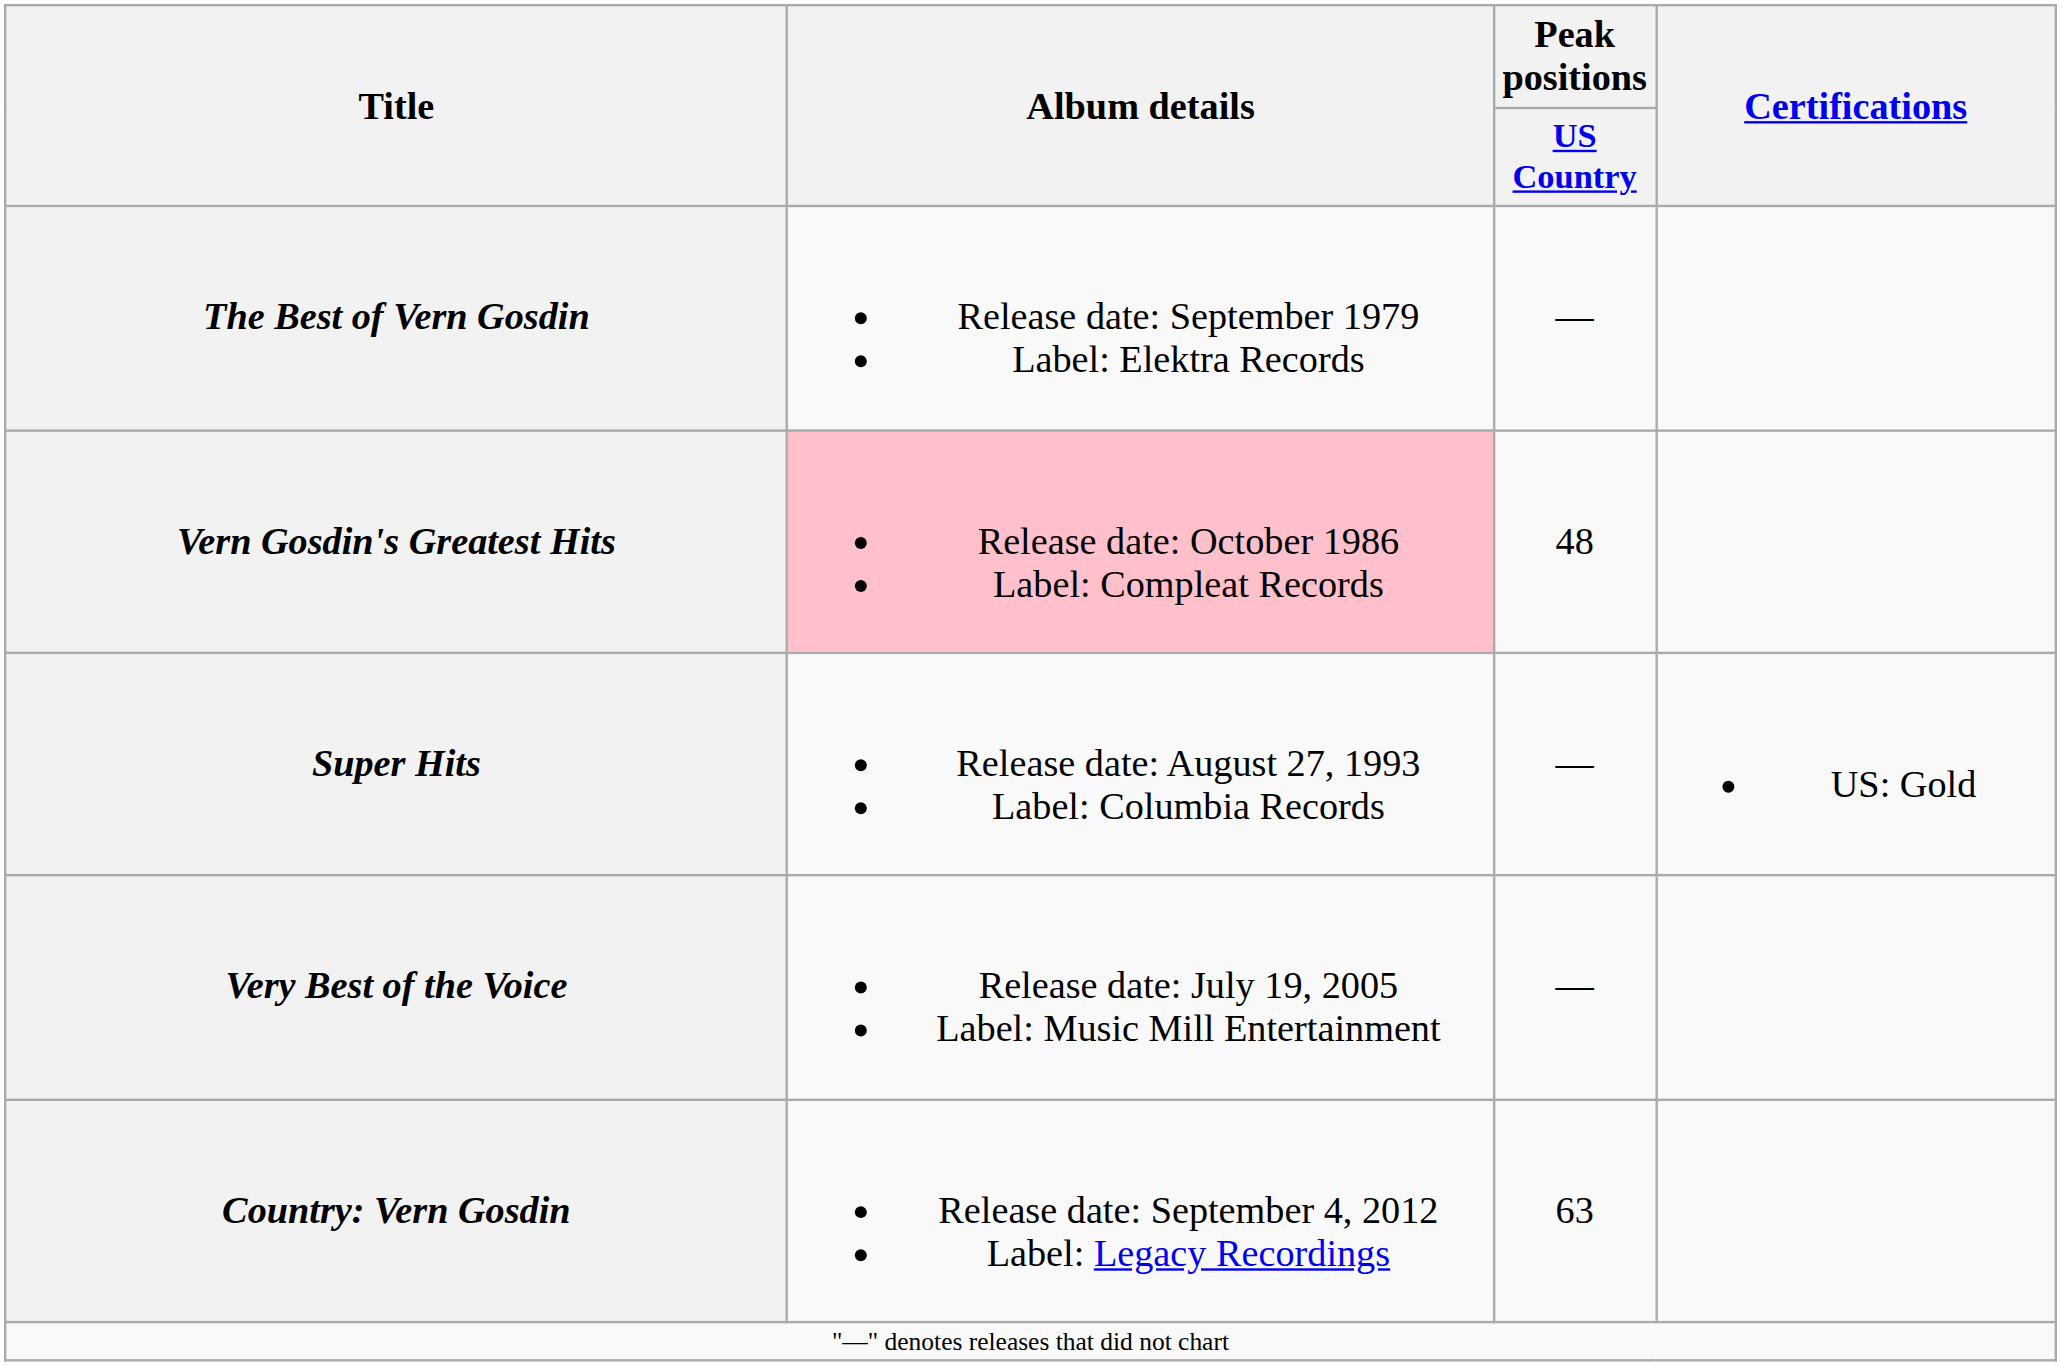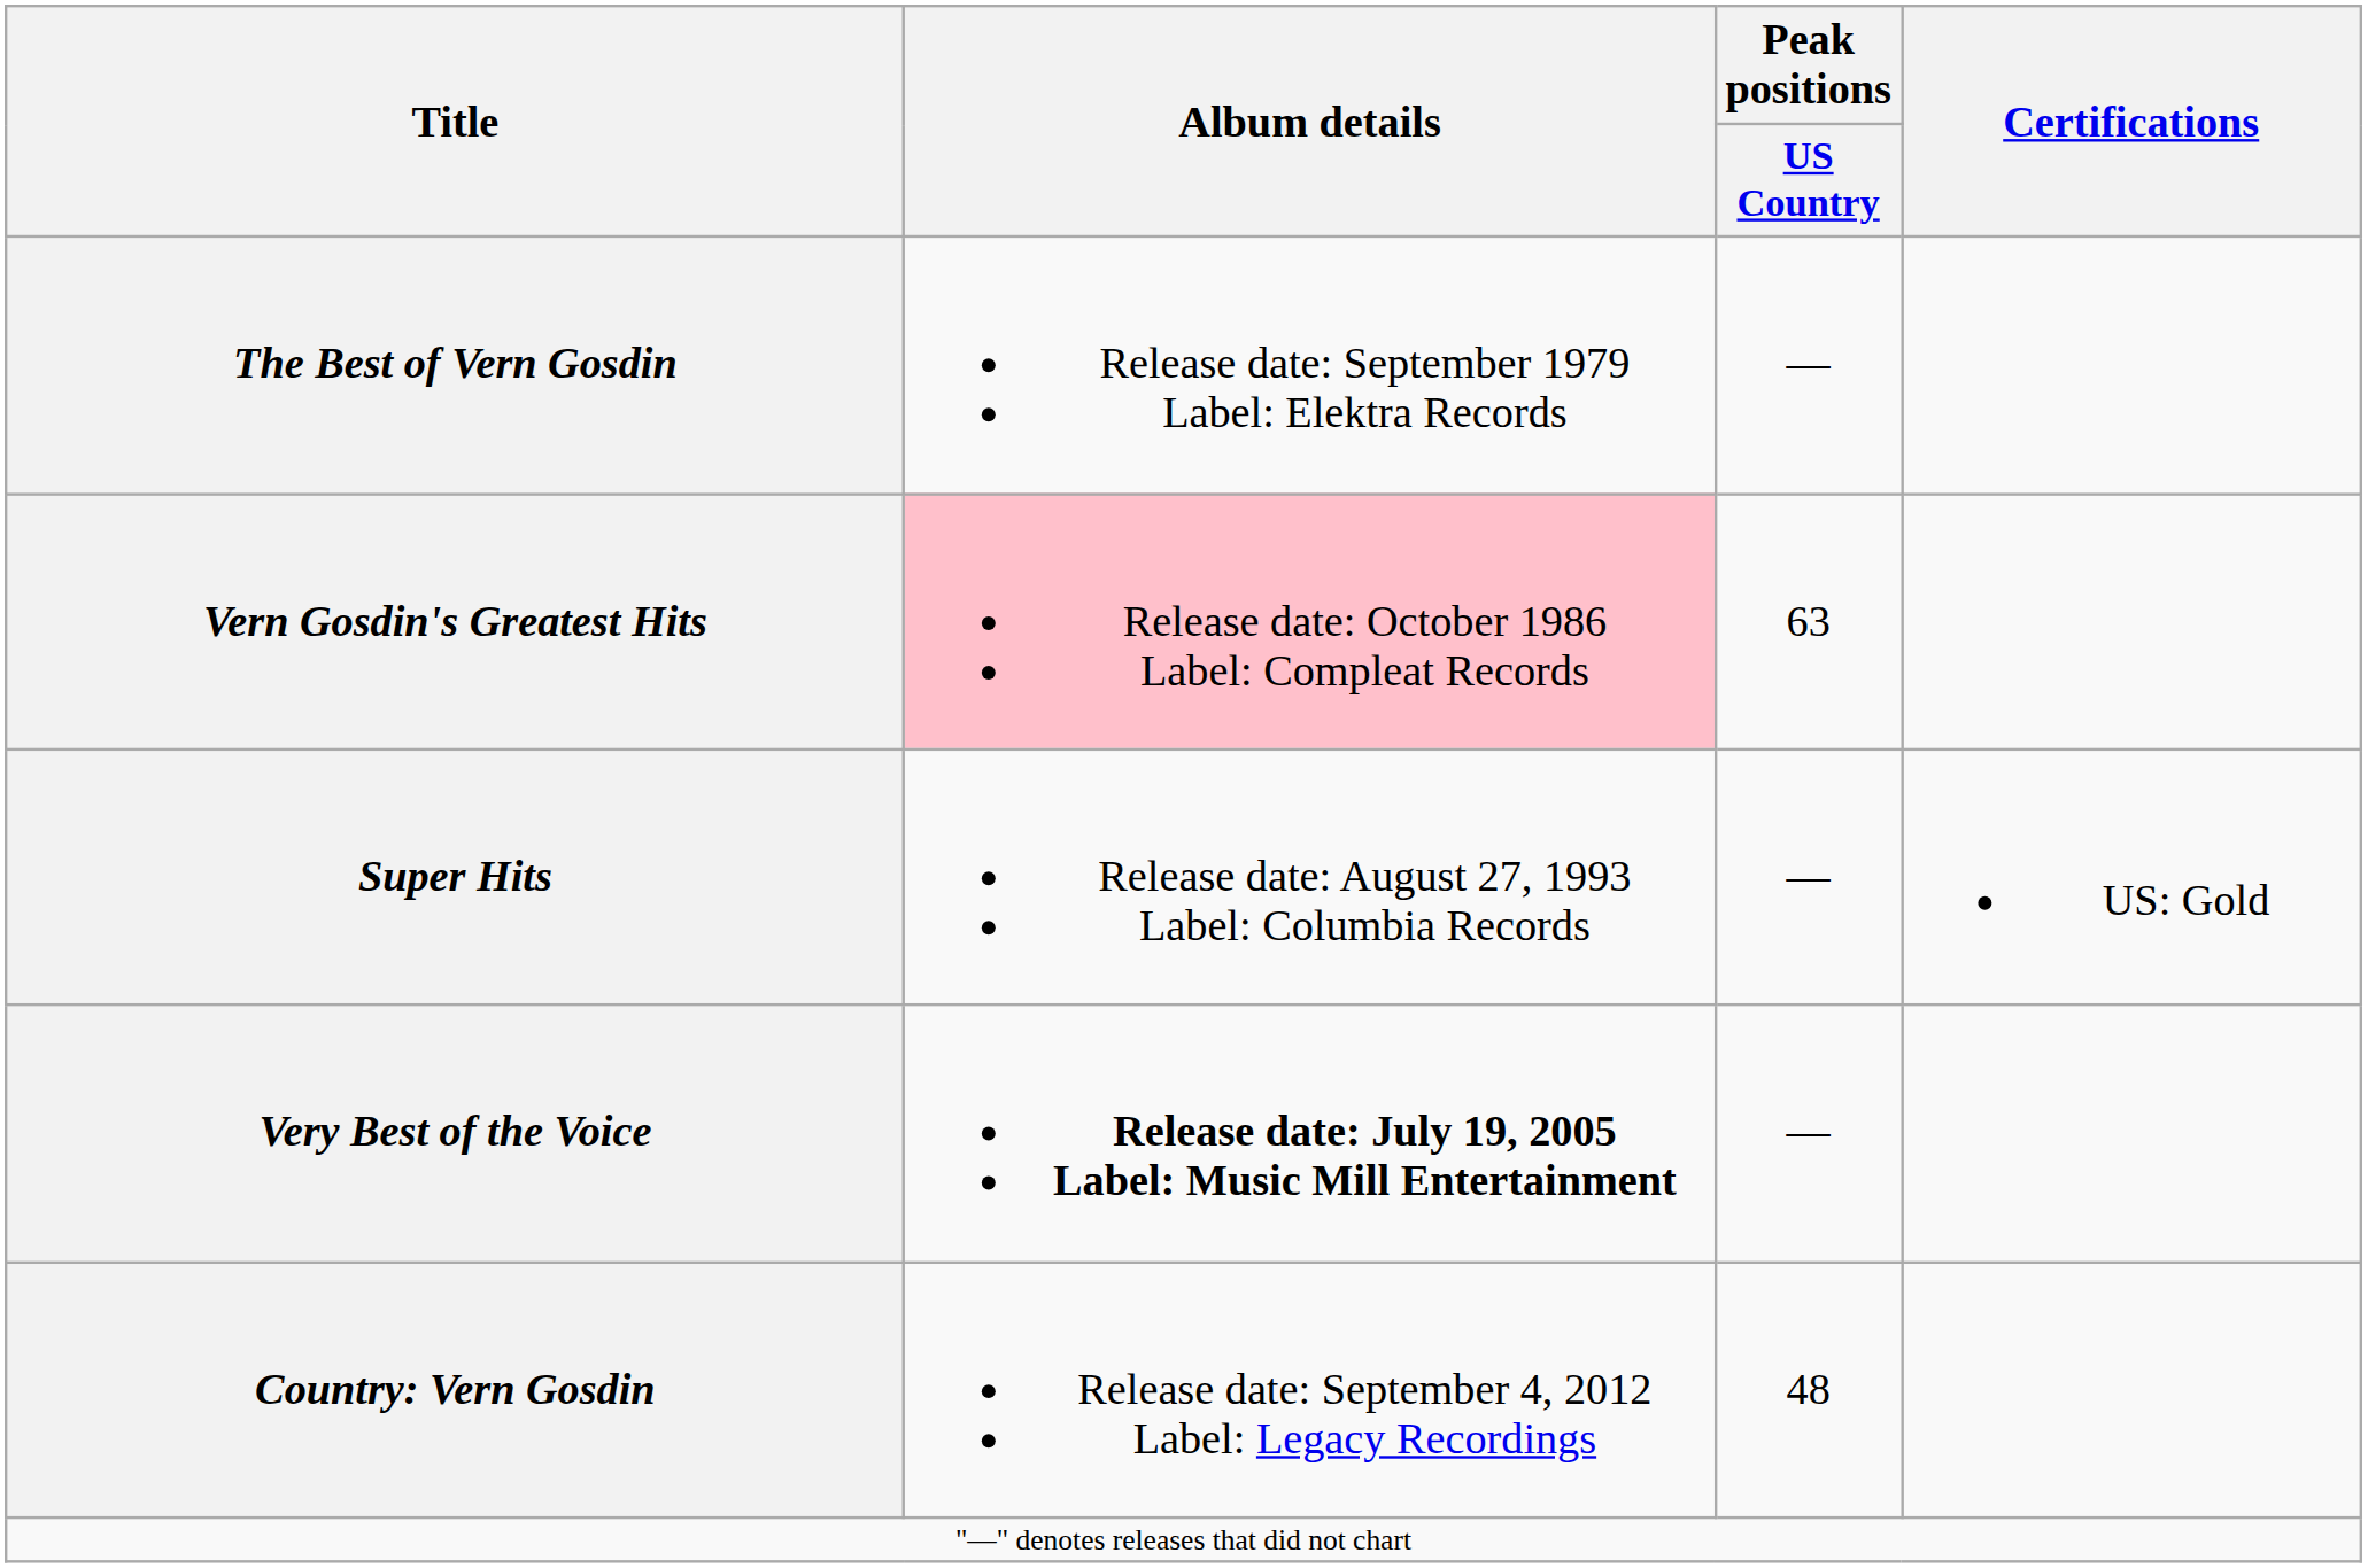 <table class="wikitable plainrowheaders" style="text-align:center;">
 <tr>
 <th rowspan="2" style="width:20em;">Title</th>
 <th rowspan="2" style="width:18em;">Album details</th>
 <th>Peak<br>positions</th>
 <th rowspan="2" style="width:10em;"><a href='#'>Certifications</a><br></th>
 </tr>
 <tr>
 <th style="width:4em;font-size:90%;"><a href='#'>US Country</a></th>
 </tr>
 <tr>
 <th scope="row"><em>The Best of Vern Gosdin</em></th>
 <td><br><ul><li>Release date: September 1979</li><li>Label: Elektra Records</li></ul></td>
 <td>—</td>
 <td></td>
 </tr>
 <tr>
 <th scope="row"><em>Vern Gosdin's Greatest Hits</em></th>
 <td style="background: pink;"><br><ul><li>Release date: October 1986</li><li>Label: Compleat Records</li></ul></td>
-<td>48</td>
+<td>63</td>
 <td></td>
 </tr>
 <tr>
 <th scope="row"><em>Super Hits</em></th>
 <td><br><ul><li>Release date: August 27, 1993</li><li>Label: Columbia Records</li></ul></td>
 <td>—</td>
 <td><br><ul><li>US: Gold</li></ul></td>
 </tr>
 <tr>
 <th scope="row"><em>Very Best of the Voice</em></th>
-<td><br><ul><li>Release date: July 19, 2005</li><li>Label: Music Mill Entertainment</li></ul></td>
+<td><strong><br><ul><li>Release date: July 19, 2005</li><li>Label: Music Mill Entertainment</li></ul></strong></td>
 <td>—</td>
 <td></td>
 </tr>
 <tr>
 <th scope="row"><em>Country: Vern Gosdin</em></th>
 <td><br><ul><li>Release date: September 4, 2012</li><li>Label: <a href='#'>Legacy Recordings</a></li></ul></td>
-<td>63</td>
+<td>48</td>
 <td></td>
 </tr>
 <tr>
 <td colspan="4" style="font-size:8pt">"—" denotes releases that did not chart</td>
 </tr>
 </table>
